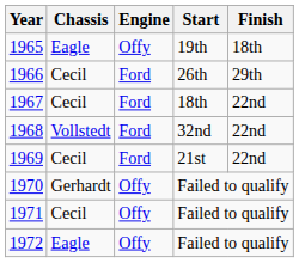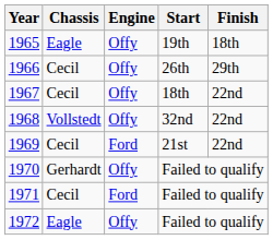 <table class="wikitable" style="font-size: 95%;">
 <tr>
 <th>Year</th>
 <th>Chassis</th>
 <th>Engine</th>
 <th>Start</th>
 <th>Finish</th>
 </tr>
 <tr>
 <td><a href='#'>1965</a></td>
 <td><a href='#'>Eagle</a></td>
 <td><a href='#'>Offy</a></td>
 <td>19th</td>
 <td>18th</td>
 </tr>
 <tr>
 <td><a href='#'>1966</a></td>
 <td>Cecil</td>
-<td><a href='#'>Ford</a></td>
+<td><a href='#'>Offy</a></td>
 <td>26th</td>
 <td>29th</td>
 </tr>
 <tr>
 <td><a href='#'>1967</a></td>
 <td>Cecil</td>
-<td><a href='#'>Ford</a></td>
+<td><a href='#'>Offy</a></td>
 <td>18th</td>
 <td>22nd</td>
 </tr>
 <tr>
 <td><a href='#'>1968</a></td>
 <td><a href='#'>Vollstedt</a></td>
-<td><a href='#'>Ford</a></td>
+<td><a href='#'>Offy</a></td>
 <td>32nd</td>
 <td>22nd</td>
 </tr>
 <tr>
 <td><a href='#'>1969</a></td>
 <td>Cecil</td>
 <td><a href='#'>Ford</a></td>
 <td>21st</td>
 <td>22nd</td>
 </tr>
 <tr>
 <td><a href='#'>1970</a></td>
 <td>Gerhardt</td>
 <td><a href='#'>Offy</a></td>
 <td colspan=2>Failed to qualify</td>
 </tr>
 <tr>
 <td><a href='#'>1971</a></td>
 <td>Cecil</td>
-<td><a href='#'>Offy</a></td>
+<td><a href='#'>Ford</a></td>
 <td colspan=2>Failed to qualify</td>
 </tr>
 <tr>
 <td><a href='#'>1972</a></td>
 <td><a href='#'>Eagle</a></td>
 <td><a href='#'>Offy</a></td>
 <td colspan=2>Failed to qualify</td>
 </tr>
 </table>
